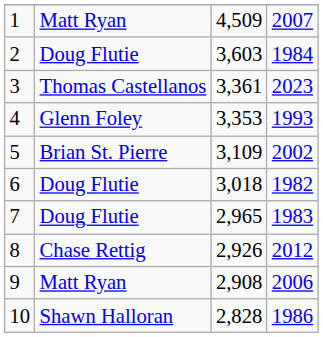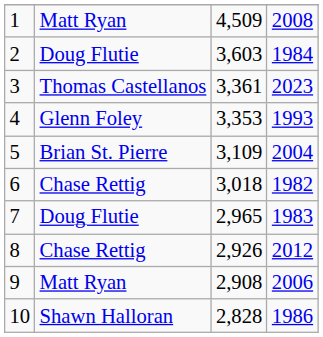 <table class="wikitable">
 <tr>
 </tr>
 <tr>
 <td>1</td>
 <td><a href='#'>Matt Ryan</a></td>
 <td><abbr>4,509</abbr></td>
-<td><a href='#'>2007</a></td>
+<td><a href='#'>2008</a></td>
 </tr>
 <tr>
 <td>2</td>
 <td><a href='#'>Doug Flutie</a></td>
 <td><abbr>3,603</abbr></td>
 <td><a href='#'>1984</a></td>
 </tr>
 <tr>
 <td>3</td>
 <td><a href='#'>Thomas Castellanos</a></td>
 <td><abbr>3,361</abbr></td>
 <td><a href='#'>2023</a></td>
 </tr>
 <tr>
 <td>4</td>
 <td><a href='#'>Glenn Foley</a></td>
 <td><abbr>3,353</abbr></td>
 <td><a href='#'>1993</a></td>
 </tr>
 <tr>
 <td>5</td>
 <td><a href='#'>Brian St. Pierre</a></td>
 <td><abbr>3,109</abbr></td>
-<td><a href='#'>2002</a></td>
+<td><a href='#'>2004</a></td>
 </tr>
 <tr>
 <td>6</td>
-<td><a href='#'>Doug Flutie</a></td>
+<td><a href='#'>Chase Rettig</a></td>
 <td><abbr>3,018</abbr></td>
 <td><a href='#'>1982</a></td>
 </tr>
 <tr>
 <td>7</td>
 <td><a href='#'>Doug Flutie</a></td>
 <td><abbr>2,965</abbr></td>
 <td><a href='#'>1983</a></td>
 </tr>
 <tr>
 <td>8</td>
 <td><a href='#'>Chase Rettig</a></td>
 <td><abbr>2,926</abbr></td>
 <td><a href='#'>2012</a></td>
 </tr>
 <tr>
 <td>9</td>
 <td><a href='#'>Matt Ryan</a></td>
 <td><abbr>2,908</abbr></td>
 <td><a href='#'>2006</a></td>
 </tr>
 <tr>
 <td>10</td>
 <td><a href='#'>Shawn Halloran</a></td>
 <td><abbr>2,828</abbr></td>
 <td><a href='#'>1986</a></td>
 </tr>
 </table>
